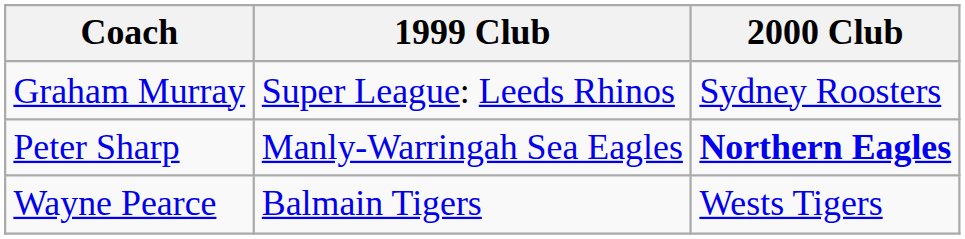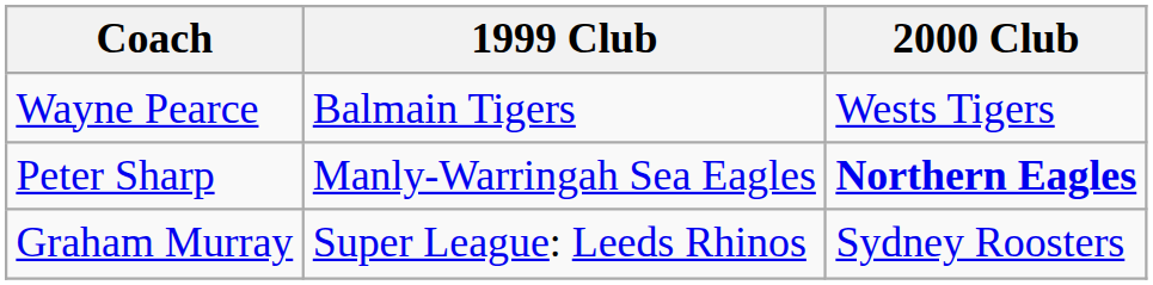 <table class="wikitable sortable">
 <tr>
 <th>Coach</th>
 <th>1999 Club</th>
 <th>2000 Club</th>
 </tr>
 <tr>
-<td data-sort-value="Murray, Graham"><a href='#'>Graham Murray</a></td>
-<td> <a href='#'>Super League</a>: <a href='#'>Leeds Rhinos</a></td>
-<td> <a href='#'>Sydney Roosters</a></td>
+<td><a href='#'>Wayne Pearce</a></td>
+<td> <a href='#'>Balmain Tigers</a></td>
+<td> <a href='#'>Wests Tigers</a></td>
 </tr>
 <tr>
 <td data-sort-value="Sharp, Peter"><a href='#'>Peter Sharp</a></td>
 <td> <a href='#'>Manly-Warringah Sea Eagles</a></td>
 <td><strong> <a href='#'>Northern Eagles</a></strong></td>
 </tr>
 <tr>
-<td><a href='#'>Wayne Pearce</a></td>
-<td> <a href='#'>Balmain Tigers</a></td>
-<td> <a href='#'>Wests Tigers</a></td>
+<td data-sort-value="Murray, Graham"><a href='#'>Graham Murray</a></td>
+<td> <a href='#'>Super League</a>: <a href='#'>Leeds Rhinos</a></td>
+<td> <a href='#'>Sydney Roosters</a></td>
 </tr>
 </table>
